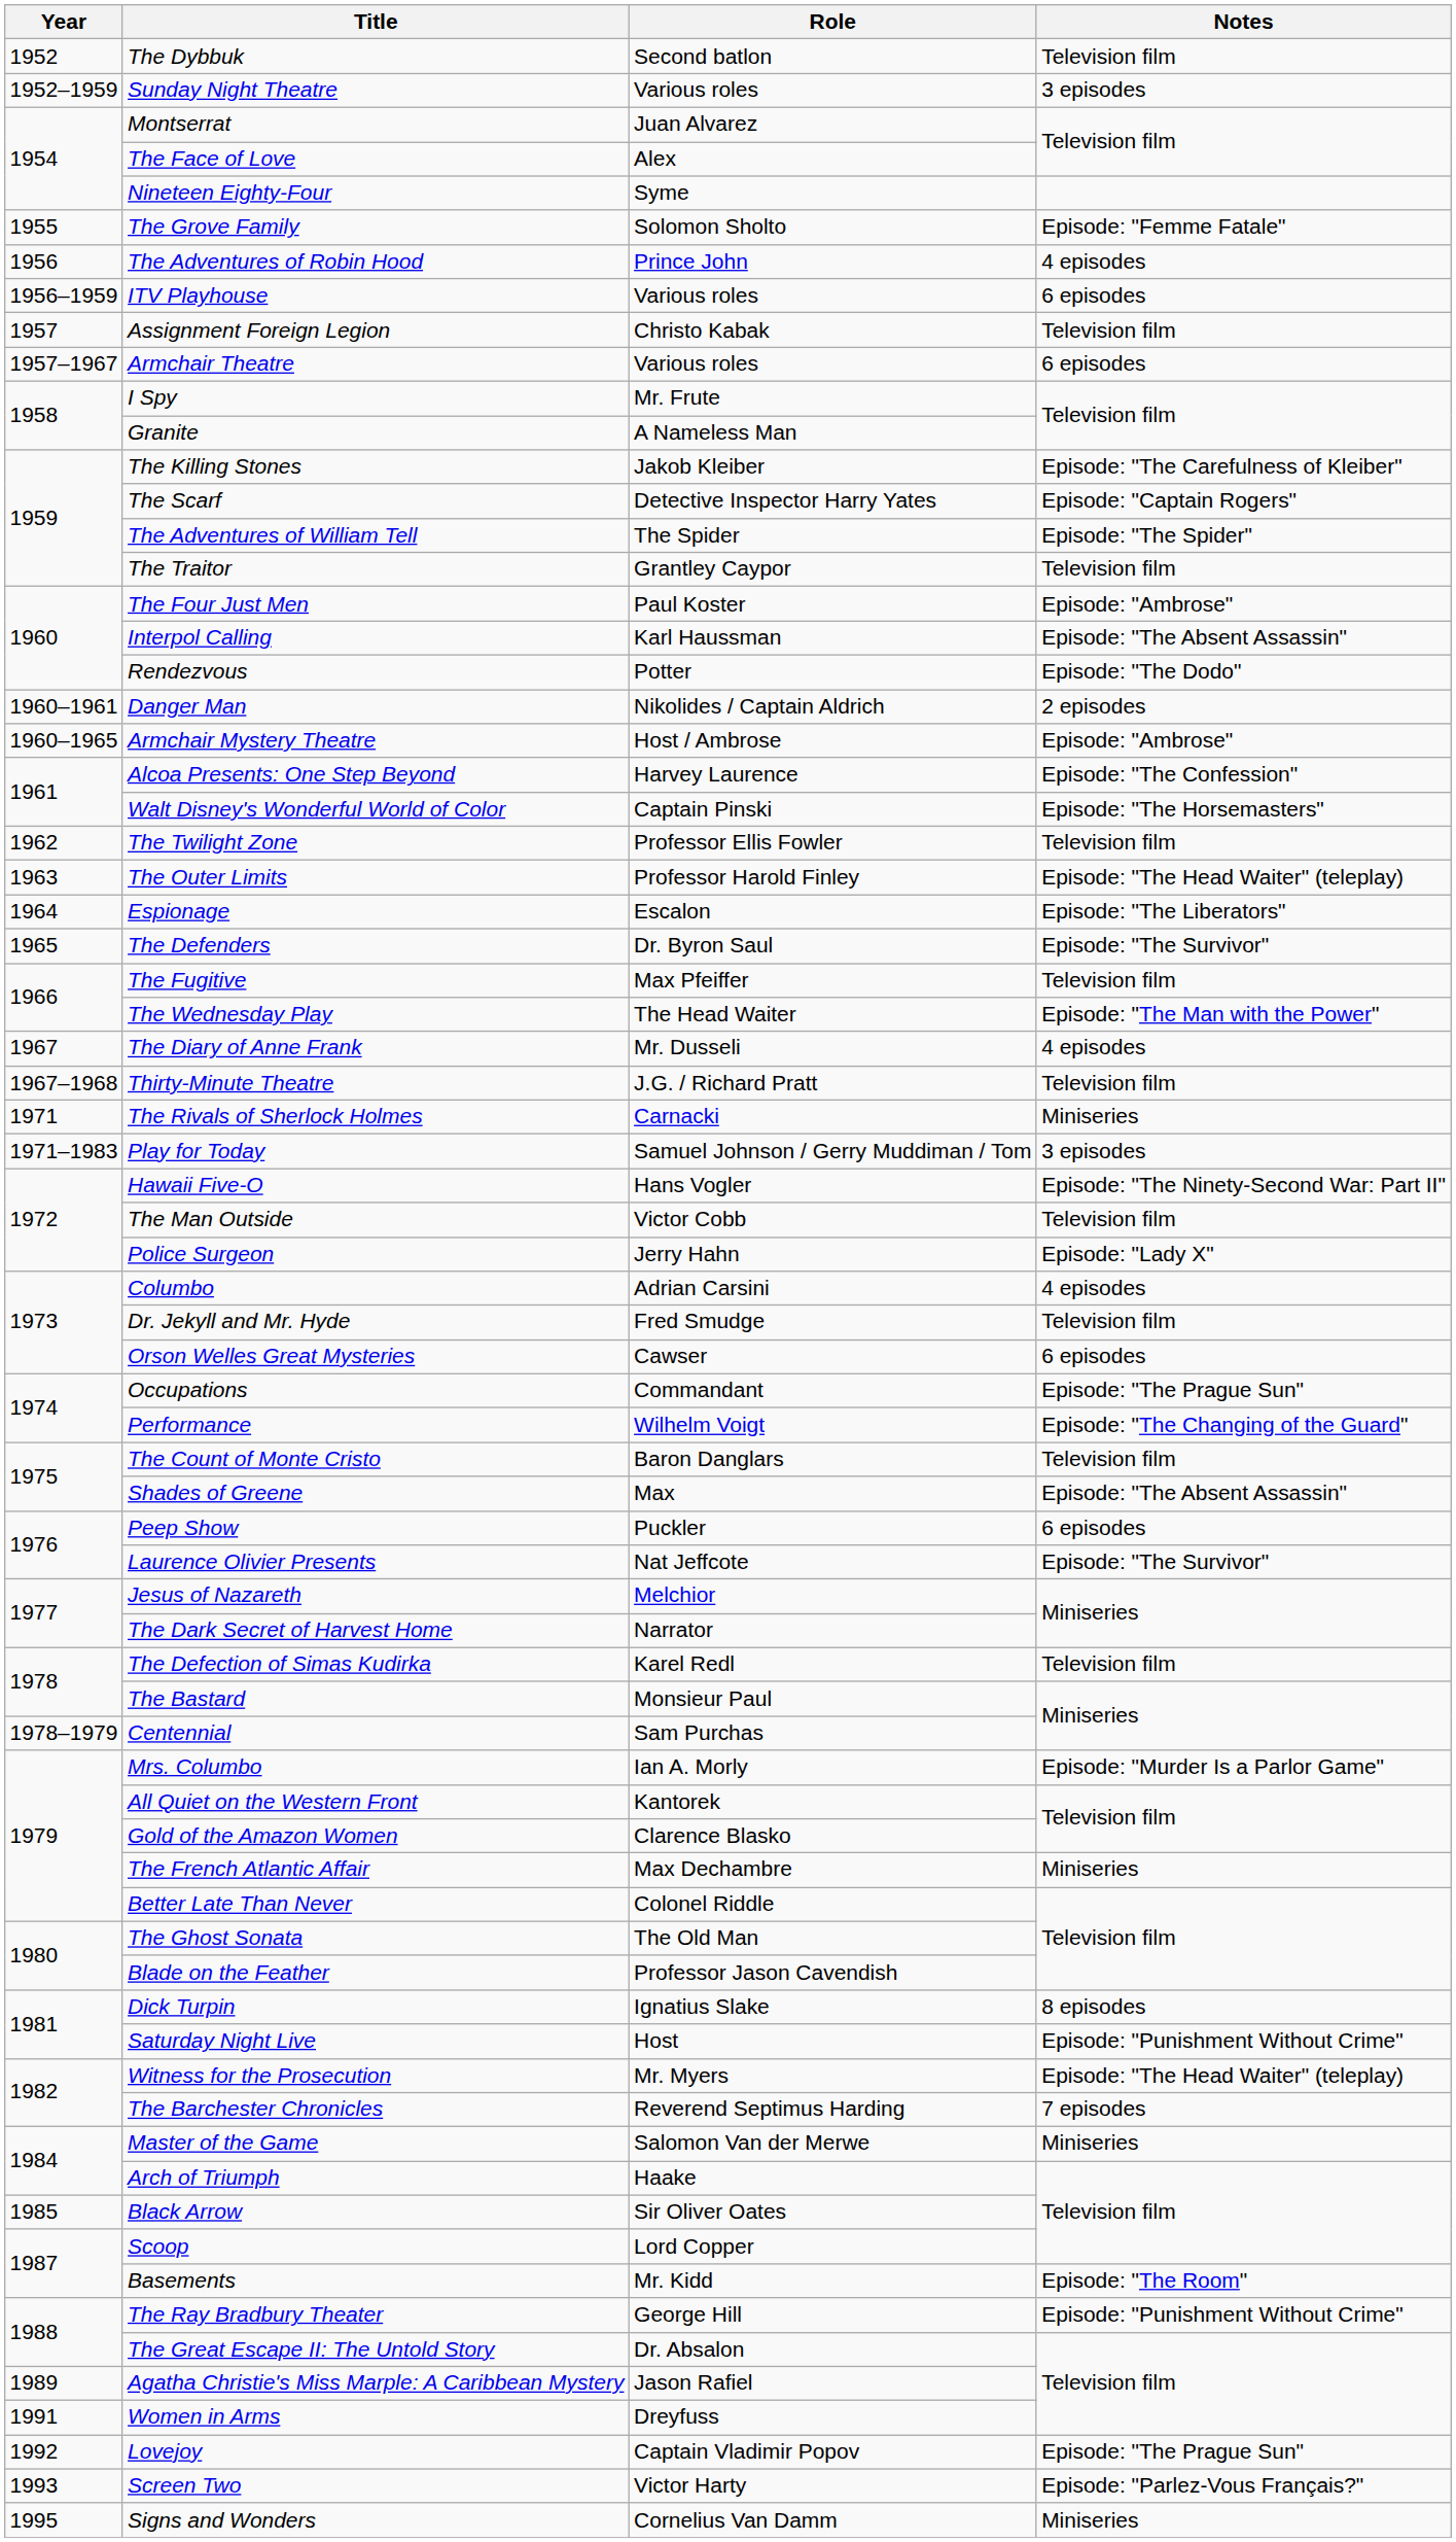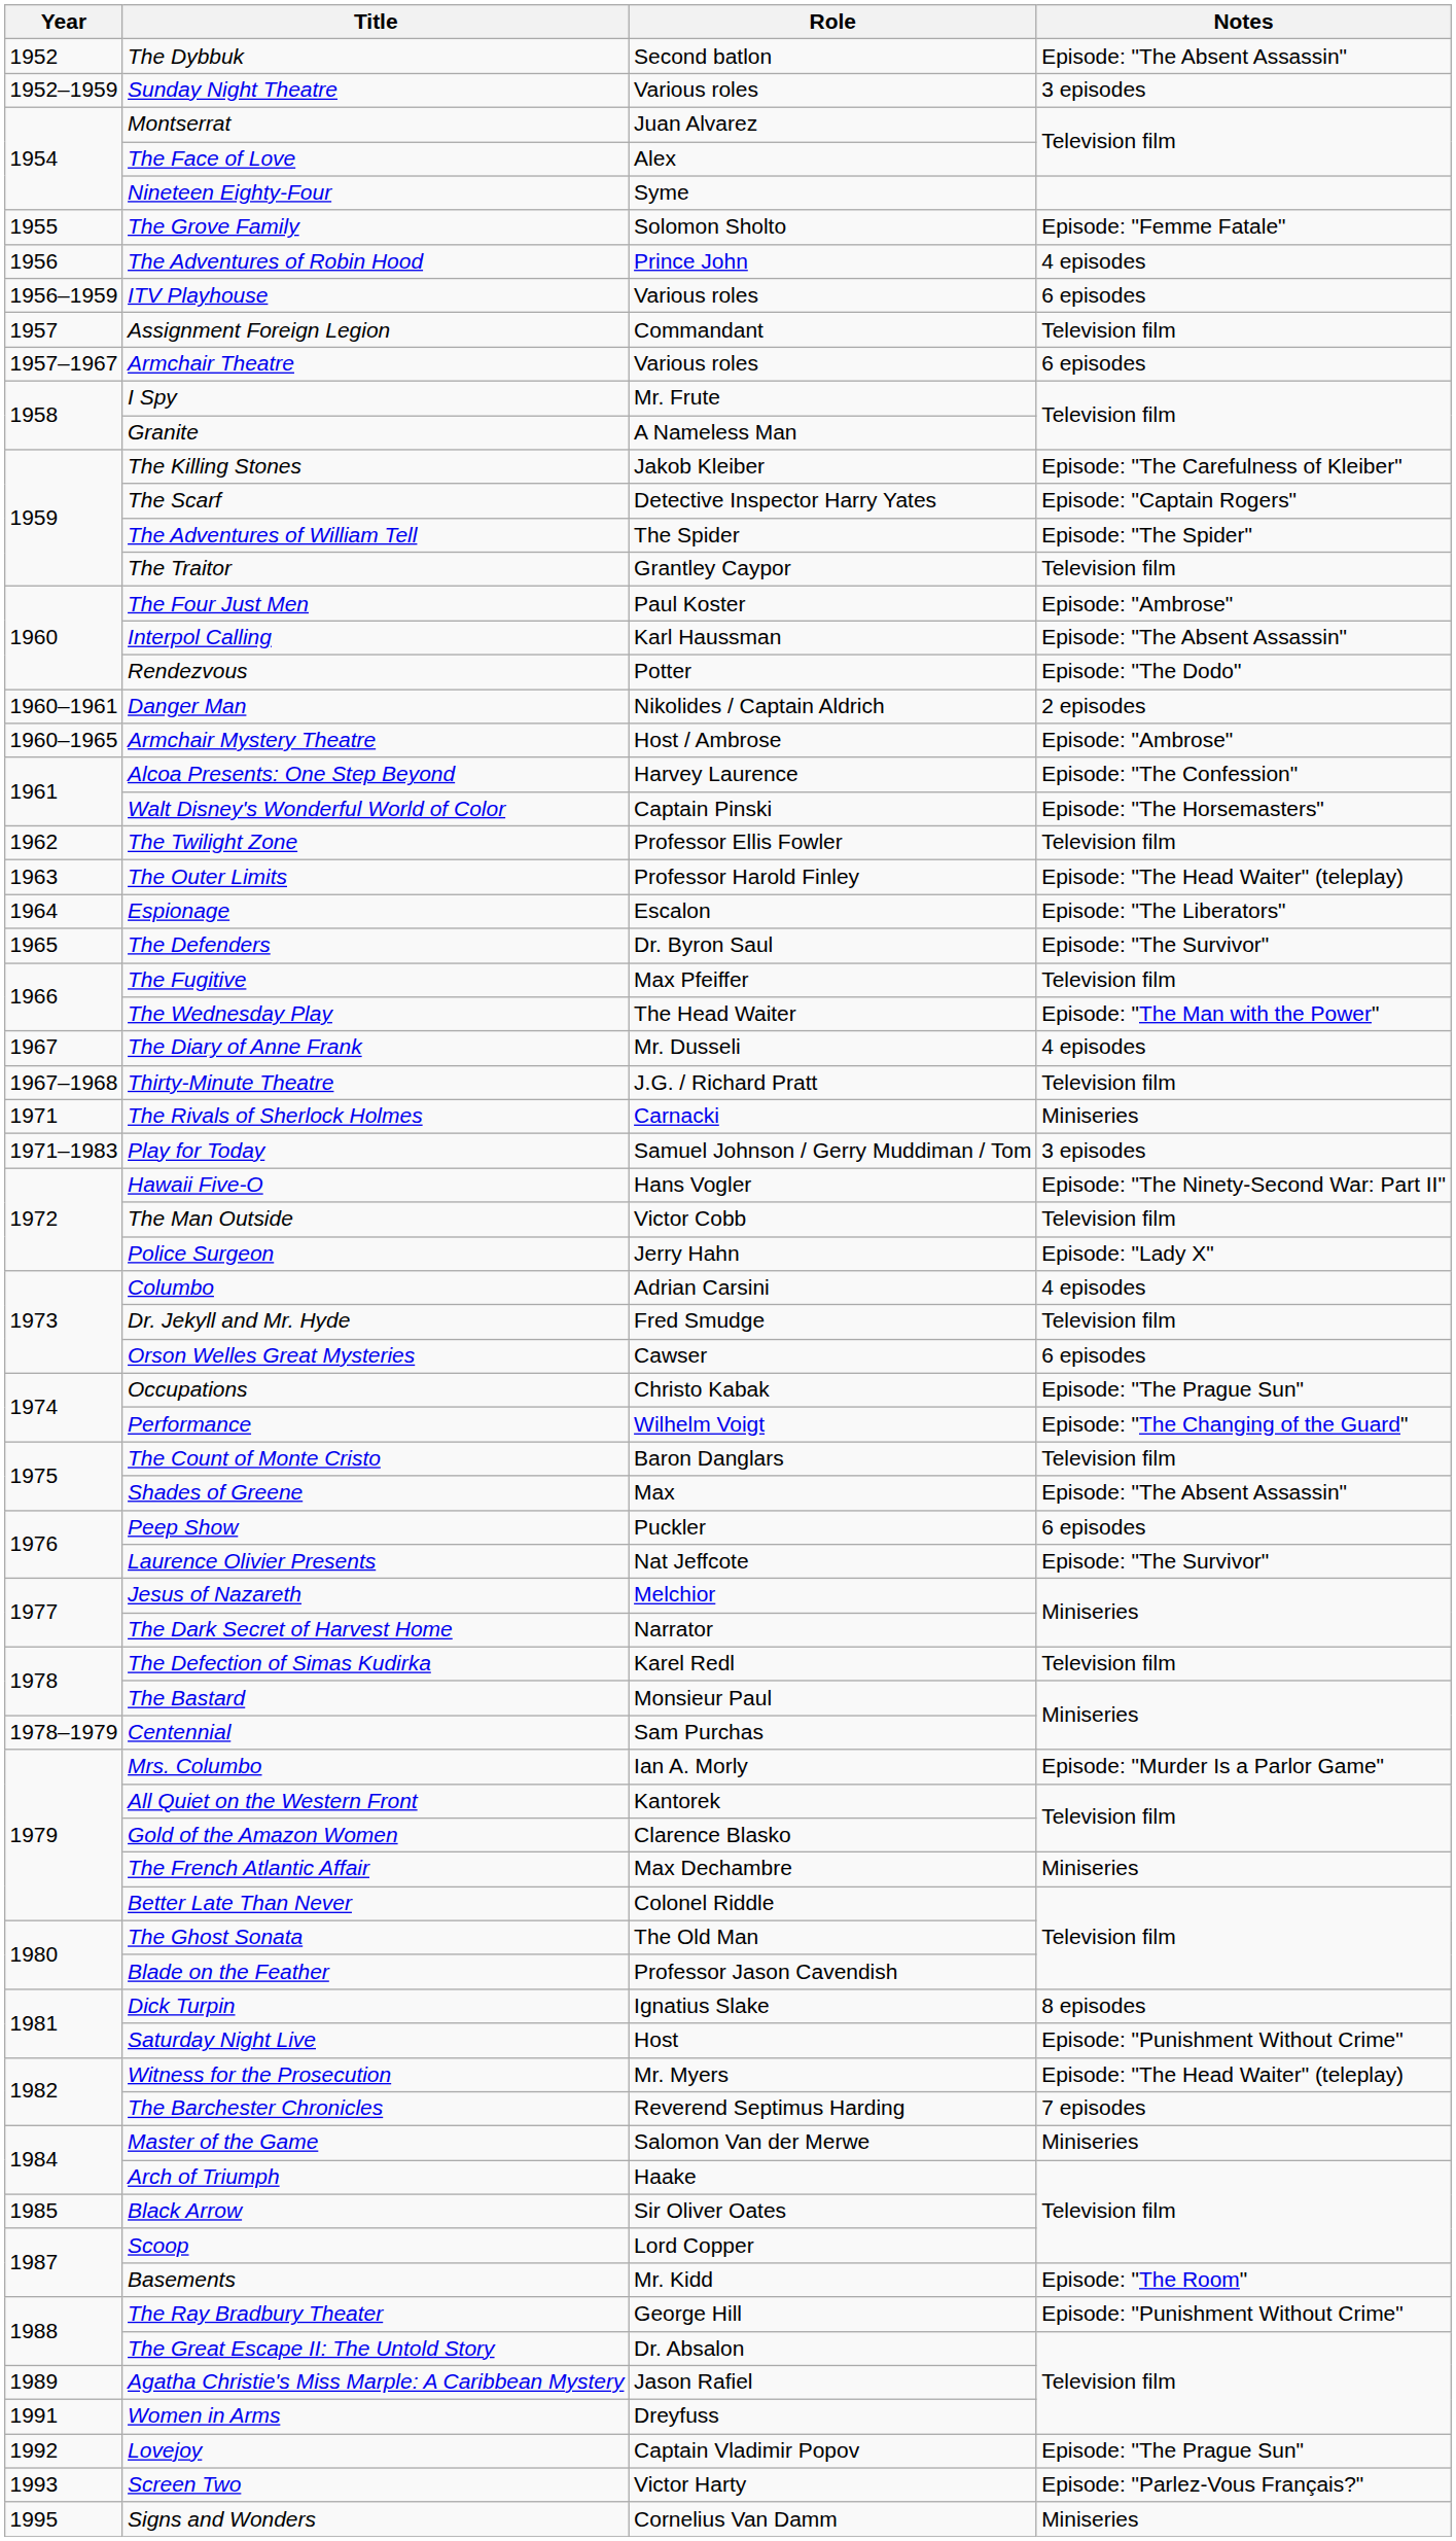 <table class="wikitable sortable">
 <tr>
 <th>Year</th>
 <th>Title</th>
 <th>Role</th>
 <th>Notes</th>
 </tr>
 <tr>
 <td>1952</td>
 <td><em>The Dybbuk</em></td>
 <td>Second batlon</td>
-<td>Television film</td>
+<td>Episode: "The Absent Assassin"</td>
 </tr>
 <tr>
 <td>1952–1959</td>
 <td><em><a href='#'>Sunday Night Theatre</a></em></td>
 <td>Various roles</td>
 <td>3 episodes</td>
 </tr>
 <tr>
 <td rowspan="3">1954</td>
 <td><em>Montserrat</em></td>
 <td>Juan Alvarez</td>
 <td rowspan="2">Television film</td>
 </tr>
 <tr>
 <td><em><a href='#'>The Face of Love</a></em></td>
 <td>Alex</td>
 </tr>
 <tr>
 <td><em><a href='#'>Nineteen Eighty-Four</a></em></td>
 <td>Syme</td>
 <td></td>
 </tr>
 <tr>
 <td>1955</td>
 <td><em><a href='#'>The Grove Family</a></em></td>
 <td>Solomon Sholto</td>
 <td>Episode: "Femme Fatale"</td>
 </tr>
 <tr>
 <td>1956</td>
 <td><em><a href='#'>The Adventures of Robin Hood</a></em></td>
 <td><a href='#'>Prince John</a></td>
 <td>4 episodes</td>
 </tr>
 <tr>
 <td>1956–1959</td>
 <td><em><a href='#'>ITV Playhouse</a></em></td>
 <td>Various roles</td>
 <td>6 episodes</td>
 </tr>
 <tr>
 <td>1957</td>
 <td><em>Assignment Foreign Legion</em></td>
-<td>Christo Kabak</td>
+<td>Commandant</td>
 <td>Television film</td>
 </tr>
 <tr>
 <td>1957–1967</td>
 <td><em><a href='#'>Armchair Theatre</a></em></td>
 <td>Various roles</td>
 <td>6 episodes</td>
 </tr>
 <tr>
 <td rowspan="2">1958</td>
 <td><em>I Spy</em></td>
 <td>Mr. Frute</td>
 <td rowspan="2">Television film</td>
 </tr>
 <tr>
 <td><em>Granite</em></td>
 <td>A Nameless Man</td>
 </tr>
 <tr>
 <td rowspan="4">1959</td>
 <td><em>The Killing Stones</em></td>
 <td>Jakob Kleiber</td>
 <td>Episode: "The Carefulness of Kleiber"</td>
 </tr>
 <tr>
 <td><em>The Scarf</em></td>
 <td>Detective Inspector Harry Yates</td>
 <td>Episode: "Captain Rogers"</td>
 </tr>
 <tr>
 <td><em><a href='#'>The Adventures of William Tell</a></em></td>
 <td>The Spider</td>
 <td>Episode: "The Spider"</td>
 </tr>
 <tr>
 <td><em>The Traitor</em></td>
 <td>Grantley Caypor</td>
 <td>Television film</td>
 </tr>
 <tr>
 <td rowspan="3">1960</td>
 <td><em><a href='#'>The Four Just Men</a></em></td>
 <td>Paul Koster</td>
 <td>Episode: "Ambrose"</td>
 </tr>
 <tr>
 <td><em><a href='#'>Interpol Calling</a></em></td>
 <td>Karl Haussman</td>
 <td>Episode: "The Absent Assassin"</td>
 </tr>
 <tr>
 <td><em>Rendezvous</em></td>
 <td>Potter</td>
 <td>Episode: "The Dodo"</td>
 </tr>
 <tr>
 <td>1960–1961</td>
 <td><em><a href='#'>Danger Man</a></em></td>
 <td>Nikolides / Captain Aldrich</td>
 <td>2 episodes</td>
 </tr>
 <tr>
 <td>1960–1965</td>
 <td><em><a href='#'>Armchair Mystery Theatre</a></em></td>
 <td>Host / Ambrose</td>
 <td>Episode: "Ambrose"</td>
 </tr>
 <tr>
 <td rowspan="2">1961</td>
 <td><em><a href='#'>Alcoa Presents: One Step Beyond</a></em></td>
 <td>Harvey Laurence</td>
 <td>Episode: "The Confession"</td>
 </tr>
 <tr>
 <td><em><a href='#'>Walt Disney's Wonderful World of Color</a></em></td>
 <td>Captain Pinski</td>
 <td>Episode: "The Horsemasters"</td>
 </tr>
 <tr>
 <td>1962</td>
 <td><em><a href='#'>The Twilight Zone</a></em></td>
 <td>Professor Ellis Fowler</td>
 <td>Television film</td>
 </tr>
 <tr>
 <td>1963</td>
 <td><em><a href='#'>The Outer Limits</a></em></td>
 <td>Professor Harold Finley</td>
 <td>Episode: "The Head Waiter" (teleplay)</td>
 </tr>
 <tr>
 <td>1964</td>
 <td><em><a href='#'>Espionage</a></em></td>
 <td>Escalon</td>
 <td>Episode: "The Liberators"</td>
 </tr>
 <tr>
 <td>1965</td>
 <td><em><a href='#'>The Defenders</a></em></td>
 <td>Dr. Byron Saul</td>
 <td>Episode: "The Survivor"</td>
 </tr>
 <tr>
 <td rowspan="2">1966</td>
 <td><em><a href='#'>The Fugitive</a></em></td>
 <td>Max Pfeiffer</td>
 <td>Television film</td>
 </tr>
 <tr>
 <td><em><a href='#'>The Wednesday Play</a></em></td>
 <td>The Head Waiter</td>
 <td>Episode: "<a href='#'>The Man with the Power</a>"</td>
 </tr>
 <tr>
 <td>1967</td>
 <td><em><a href='#'>The Diary of Anne Frank</a></em></td>
 <td>Mr. Dusseli</td>
 <td>4 episodes</td>
 </tr>
 <tr>
 <td>1967–1968</td>
 <td><em><a href='#'>Thirty-Minute Theatre</a></em></td>
 <td>J.G. / Richard Pratt</td>
 <td>Television film</td>
 </tr>
 <tr>
 <td>1971</td>
 <td><em><a href='#'>The Rivals of Sherlock Holmes</a></em></td>
 <td><a href='#'>Carnacki</a></td>
 <td>Miniseries</td>
 </tr>
 <tr>
 <td>1971–1983</td>
 <td><em><a href='#'>Play for Today</a></em></td>
 <td>Samuel Johnson / Gerry Muddiman / Tom</td>
 <td>3 episodes</td>
 </tr>
 <tr>
 <td rowspan="3">1972</td>
 <td><em><a href='#'>Hawaii Five-O</a></em></td>
 <td>Hans Vogler</td>
 <td>Episode: "The Ninety-Second War: Part II"</td>
 </tr>
 <tr>
 <td><em>The Man Outside</em></td>
 <td>Victor Cobb</td>
 <td>Television film</td>
 </tr>
 <tr>
 <td><em><a href='#'>Police Surgeon</a></em></td>
 <td>Jerry Hahn</td>
 <td>Episode: "Lady X"</td>
 </tr>
 <tr>
 <td rowspan="3">1973</td>
 <td><em><a href='#'>Columbo</a></em></td>
 <td>Adrian Carsini</td>
 <td>4 episodes</td>
 </tr>
 <tr>
 <td><em>Dr. Jekyll and Mr. Hyde</em></td>
 <td>Fred Smudge</td>
 <td>Television film</td>
 </tr>
 <tr>
 <td><em><a href='#'>Orson Welles Great Mysteries</a></em></td>
 <td>Cawser</td>
 <td>6 episodes</td>
 </tr>
 <tr>
 <td rowspan="2">1974</td>
 <td><em>Occupations</em></td>
-<td>Commandant</td>
+<td>Christo Kabak</td>
 <td>Episode: "The Prague Sun"</td>
 </tr>
 <tr>
 <td><em><a href='#'>Performance</a></em></td>
 <td><a href='#'>Wilhelm Voigt</a></td>
 <td>Episode: "<a href='#'>The Changing of the Guard</a>"</td>
 </tr>
 <tr>
 <td rowspan="2">1975</td>
 <td><em><a href='#'>The Count of Monte Cristo</a></em></td>
 <td>Baron Danglars</td>
 <td>Television film</td>
 </tr>
 <tr>
 <td><em><a href='#'>Shades of Greene</a></em></td>
 <td>Max</td>
 <td>Episode: "The Absent Assassin"</td>
 </tr>
 <tr>
 <td rowspan="2">1976</td>
 <td><em><a href='#'>Peep Show</a></em></td>
 <td>Puckler</td>
 <td>6 episodes</td>
 </tr>
 <tr>
 <td><em><a href='#'>Laurence Olivier Presents</a></em></td>
 <td>Nat Jeffcote</td>
 <td>Episode: "The Survivor"</td>
 </tr>
 <tr>
 <td rowspan="2">1977</td>
 <td><em><a href='#'>Jesus of Nazareth</a></em></td>
 <td><a href='#'>Melchior</a></td>
 <td rowspan="2">Miniseries</td>
 </tr>
 <tr>
 <td><em><a href='#'>The Dark Secret of Harvest Home</a></em></td>
 <td>Narrator</td>
 </tr>
 <tr>
 <td rowspan="2">1978</td>
 <td><em><a href='#'>The Defection of Simas Kudirka</a></em></td>
 <td>Karel Redl</td>
 <td>Television film</td>
 </tr>
 <tr>
 <td><em><a href='#'>The Bastard</a></em></td>
 <td>Monsieur Paul</td>
 <td rowspan="2">Miniseries</td>
 </tr>
 <tr>
 <td>1978–1979</td>
 <td><em><a href='#'>Centennial</a></em></td>
 <td>Sam Purchas</td>
 </tr>
 <tr>
 <td rowspan="5">1979</td>
 <td><em><a href='#'>Mrs. Columbo</a></em></td>
 <td>Ian A. Morly</td>
 <td>Episode: "Murder Is a Parlor Game"</td>
 </tr>
 <tr>
 <td><em><a href='#'>All Quiet on the Western Front</a></em></td>
 <td>Kantorek</td>
 <td rowspan="2">Television film</td>
 </tr>
 <tr>
 <td><em><a href='#'>Gold of the Amazon Women</a></em></td>
 <td>Clarence Blasko</td>
 </tr>
 <tr>
 <td><em><a href='#'>The French Atlantic Affair</a></em></td>
 <td>Max Dechambre</td>
 <td>Miniseries</td>
 </tr>
 <tr>
 <td><em><a href='#'>Better Late Than Never</a></em></td>
 <td>Colonel Riddle</td>
 <td rowspan="3">Television film</td>
 </tr>
 <tr>
 <td rowspan="2">1980</td>
 <td><em><a href='#'>The Ghost Sonata</a></em></td>
 <td>The Old Man</td>
 </tr>
 <tr>
 <td><em><a href='#'>Blade on the Feather</a></em></td>
 <td>Professor Jason Cavendish</td>
 </tr>
 <tr>
 <td rowspan="2">1981</td>
 <td><em><a href='#'>Dick Turpin</a></em></td>
 <td>Ignatius Slake</td>
 <td>8 episodes</td>
 </tr>
 <tr>
 <td><em><a href='#'>Saturday Night Live</a></em></td>
 <td>Host</td>
 <td>Episode: "Punishment Without Crime"</td>
 </tr>
 <tr>
 <td rowspan="2">1982</td>
 <td><em><a href='#'>Witness for the Prosecution</a></em></td>
 <td>Mr. Myers</td>
 <td>Episode: "The Head Waiter" (teleplay)</td>
 </tr>
 <tr>
 <td><em><a href='#'>The Barchester Chronicles</a></em></td>
 <td>Reverend Septimus Harding</td>
 <td>7 episodes</td>
 </tr>
 <tr>
 <td rowspan="2">1984</td>
 <td><em><a href='#'>Master of the Game</a></em></td>
 <td>Salomon Van der Merwe</td>
 <td>Miniseries</td>
 </tr>
 <tr>
 <td><em><a href='#'>Arch of Triumph</a></em></td>
 <td>Haake</td>
 <td rowspan="3">Television film</td>
 </tr>
 <tr>
 <td>1985</td>
 <td><em><a href='#'>Black Arrow</a></em></td>
 <td>Sir Oliver Oates</td>
 </tr>
 <tr>
 <td rowspan="2">1987</td>
 <td><em><a href='#'>Scoop</a></em></td>
 <td>Lord Copper</td>
 </tr>
 <tr>
 <td><em>Basements</em></td>
 <td>Mr. Kidd</td>
 <td>Episode: "<a href='#'>The Room</a>"</td>
 </tr>
 <tr>
 <td rowspan="2">1988</td>
 <td><em><a href='#'>The Ray Bradbury Theater</a></em></td>
 <td>George Hill</td>
 <td>Episode: "Punishment Without Crime"</td>
 </tr>
 <tr>
 <td><em><a href='#'>The Great Escape II: The Untold Story</a></em></td>
 <td>Dr. Absalon</td>
 <td rowspan="3">Television film</td>
 </tr>
 <tr>
 <td>1989</td>
 <td><em><a href='#'>Agatha Christie's Miss Marple: A Caribbean Mystery</a></em></td>
 <td>Jason Rafiel</td>
 </tr>
 <tr>
 <td>1991</td>
 <td><em><a href='#'>Women in Arms</a></em></td>
 <td>Dreyfuss</td>
 </tr>
 <tr>
 <td>1992</td>
 <td><em><a href='#'>Lovejoy</a></em></td>
 <td>Captain Vladimir Popov</td>
 <td>Episode: "The Prague Sun"</td>
 </tr>
 <tr>
 <td>1993</td>
 <td><em><a href='#'>Screen Two</a></em></td>
 <td>Victor Harty</td>
 <td>Episode: "Parlez-Vous Français?"</td>
 </tr>
 <tr>
 <td>1995</td>
 <td><em>Signs and Wonders</em></td>
 <td>Cornelius Van Damm</td>
 <td>Miniseries</td>
 </tr>
 </table>
